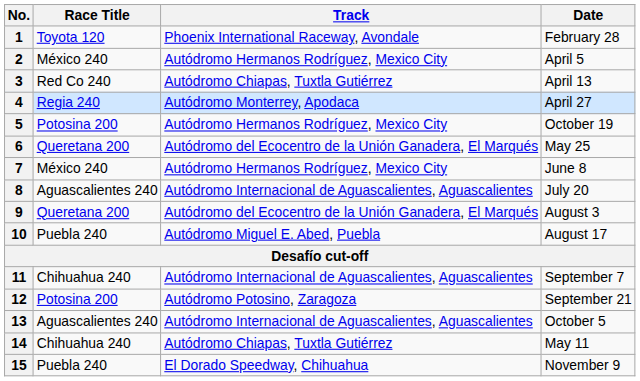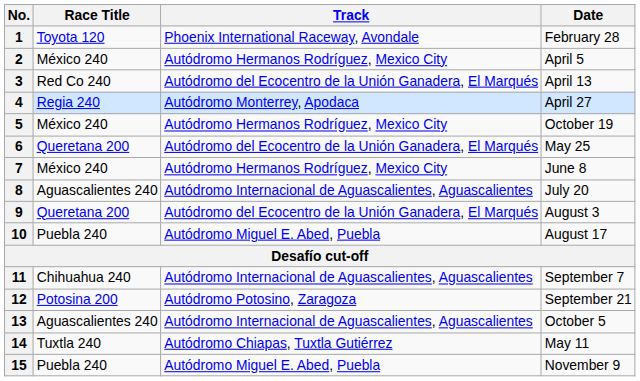 <table class="wikitable" style="font-size:85%;">
 <tr>
 <th>No.</th>
 <th>Race Title</th>
 <th><a href='#'>Track</a></th>
 <th>Date</th>
 </tr>
 <tr>
 <th>1</th>
 <td><a href='#'>Toyota 120</a></td>
 <td> <a href='#'>Phoenix International Raceway</a>, <a href='#'>Avondale</a></td>
 <td>February 28</td>
 </tr>
 <tr>
 <th>2</th>
 <td>México 240</td>
 <td> <a href='#'>Autódromo Hermanos Rodríguez</a>, <a href='#'>Mexico City</a></td>
 <td>April 5</td>
 </tr>
 <tr>
 <th>3</th>
 <td>Red Co 240</td>
-<td> <a href='#'>Autódromo Chiapas</a>, <a href='#'>Tuxtla Gutiérrez</a></td>
+<td> <a href='#'>Autódromo del Ecocentro de la Unión Ganadera</a>, <a href='#'>El Marqués</a></td>
 <td>April 13</td>
 </tr>
 <tr style="background:#D0E7FF;">
 <th>4</th>
 <td><a href='#'>Regia 240</a></td>
 <td> <a href='#'>Autódromo Monterrey</a>, <a href='#'>Apodaca</a></td>
 <td>April 27</td>
 </tr>
 <tr>
 <th>5</th>
-<td><a href='#'>Potosina 200</a></td>
+<td>México 240</td>
 <td> <a href='#'>Autódromo Hermanos Rodríguez</a>, <a href='#'>Mexico City</a></td>
 <td>October 19</td>
 </tr>
 <tr>
 <th>6</th>
 <td><a href='#'>Queretana 200</a></td>
 <td> <a href='#'>Autódromo del Ecocentro de la Unión Ganadera</a>, <a href='#'>El Marqués</a></td>
 <td>May 25</td>
 </tr>
 <tr>
 <th>7</th>
 <td>México 240</td>
 <td> <a href='#'>Autódromo Hermanos Rodríguez</a>, <a href='#'>Mexico City</a></td>
 <td>June 8</td>
 </tr>
 <tr>
 <th>8</th>
 <td>Aguascalientes 240</td>
 <td> <a href='#'>Autódromo Internacional de Aguascalientes</a>, <a href='#'>Aguascalientes</a></td>
 <td>July 20</td>
 </tr>
 <tr>
 <th>9</th>
 <td><a href='#'>Queretana 200</a></td>
 <td> <a href='#'>Autódromo del Ecocentro de la Unión Ganadera</a>, <a href='#'>El Marqués</a></td>
 <td>August 3</td>
 </tr>
 <tr>
 <th>10</th>
 <td>Puebla 240</td>
 <td> <a href='#'>Autódromo Miguel E. Abed</a>, <a href='#'>Puebla</a></td>
 <td>August 17</td>
 </tr>
 <tr>
 <th colspan="4">Desafío cut-off</th>
 </tr>
 <tr>
 <th>11</th>
 <td>Chihuahua 240</td>
 <td> <a href='#'>Autódromo Internacional de Aguascalientes</a>, <a href='#'>Aguascalientes</a></td>
 <td>September 7</td>
 </tr>
 <tr>
 <th>12</th>
 <td><a href='#'>Potosina 200</a></td>
 <td> <a href='#'>Autódromo Potosino</a>, <a href='#'>Zaragoza</a></td>
 <td>September 21</td>
 </tr>
 <tr>
 <th>13</th>
 <td>Aguascalientes 240</td>
 <td> <a href='#'>Autódromo Internacional de Aguascalientes</a>, <a href='#'>Aguascalientes</a></td>
 <td>October 5</td>
 </tr>
 <tr>
 <th>14</th>
-<td>Chihuahua 240</td>
+<td>Tuxtla 240</td>
 <td> <a href='#'>Autódromo Chiapas</a>, <a href='#'>Tuxtla Gutiérrez</a></td>
 <td>May 11</td>
 </tr>
 <tr>
 <th>15</th>
 <td>Puebla 240</td>
-<td> <a href='#'>El Dorado Speedway</a>, <a href='#'>Chihuahua</a></td>
+<td> <a href='#'>Autódromo Miguel E. Abed</a>, <a href='#'>Puebla</a></td>
 <td>November 9</td>
 </tr>
 </table>
